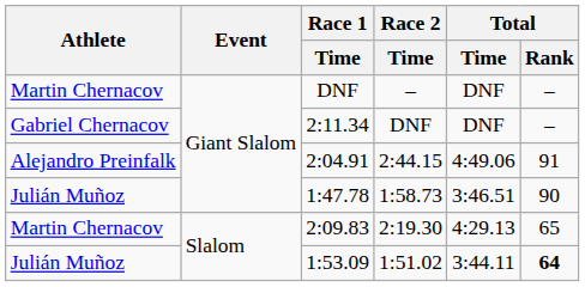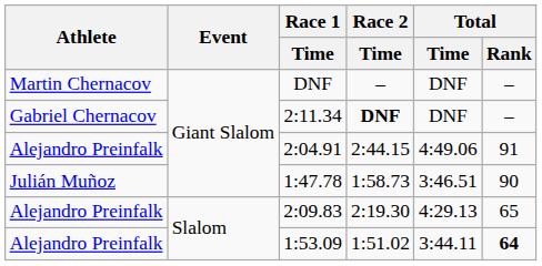 <table class="wikitable" style="font-size:90%">
 <tr>
 <th rowspan="2">Athlete</th>
 <th rowspan="2">Event</th>
 <th>Race 1</th>
 <th>Race 2</th>
 <th colspan="2">Total</th>
 </tr>
 <tr>
 <th>Time</th>
 <th>Time</th>
 <th>Time</th>
 <th>Rank</th>
 </tr>
 <tr>
 <td><a href='#'>Martin Chernacov</a></td>
 <td rowspan="4">Giant Slalom</td>
 <td align="center">DNF</td>
 <td align="center">–</td>
 <td align="center">DNF</td>
 <td align="center">–</td>
 </tr>
 <tr>
 <td><a href='#'>Gabriel Chernacov</a></td>
 <td align="center">2:11.34</td>
-<td align="center">DNF</td>
+<td align="center"><strong>DNF</strong></td>
 <td align="center">DNF</td>
 <td align="center">–</td>
 </tr>
 <tr>
 <td><a href='#'>Alejandro Preinfalk</a></td>
 <td align="center">2:04.91</td>
 <td align="center">2:44.15</td>
 <td align="center">4:49.06</td>
 <td align="center">91</td>
 </tr>
 <tr>
 <td><a href='#'>Julián Muñoz</a></td>
 <td align="center">1:47.78</td>
 <td align="center">1:58.73</td>
 <td align="center">3:46.51</td>
 <td align="center">90</td>
 </tr>
 <tr>
-<td><a href='#'>Martin Chernacov</a></td>
+<td><a href='#'>Alejandro Preinfalk</a></td>
 <td rowspan="2">Slalom</td>
 <td align="center">2:09.83</td>
 <td align="center">2:19.30</td>
 <td align="center">4:29.13</td>
 <td align="center">65</td>
 </tr>
 <tr>
-<td><a href='#'>Julián Muñoz</a></td>
+<td><a href='#'>Alejandro Preinfalk</a></td>
 <td align="center">1:53.09</td>
 <td align="center">1:51.02</td>
 <td align="center">3:44.11</td>
 <td align="center"><strong>64</strong></td>
 </tr>
 </table>
